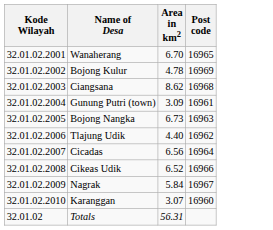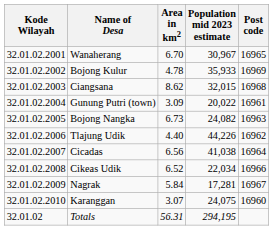 <table class="wikitable">
 <tr>
 <th>Kode <br>Wilayah</th>
 <th>Name of <br> <em>Desa</em></th>
 <th>Area <br>in <br>km<sup>2</sup></th>
+<th>Population<br>mid 2023<br>estimate</th>
 <th>Post<br>code</th>
 </tr>
 <tr>
 <td>32.01.02.2001</td>
 <td>Wanaherang</td>
 <td align="right">6.70</td>
+<td align="right">30,967</td>
 <td>16965</td>
 </tr>
 <tr>
 <td>32.01.02.2002</td>
 <td>Bojong Kulur</td>
 <td align="right">4.78</td>
+<td align="right">35,933</td>
 <td>16969</td>
 </tr>
 <tr>
 <td>32.01.02.2003</td>
 <td>Ciangsana</td>
 <td align="right">8.62</td>
+<td align="right">32,015</td>
 <td>16968</td>
 </tr>
 <tr>
 <td>32.01.02.2004</td>
 <td>Gunung Putri (town)</td>
 <td align="right">3.09</td>
+<td align="right">20,022</td>
 <td>16961</td>
 </tr>
 <tr>
 <td>32.01.02.2005</td>
 <td>Bojong Nangka</td>
 <td align="right">6.73</td>
+<td align="right">24,082</td>
 <td>16963</td>
 </tr>
 <tr>
 <td>32.01.02.2006</td>
 <td>Tlajung Udik</td>
 <td align="right">4.40</td>
+<td align="right">44,226</td>
 <td>16962</td>
 </tr>
 <tr>
 <td>32.01.02.2007</td>
 <td>Cicadas</td>
 <td align="right">6.56</td>
+<td align="right">41,038</td>
 <td>16964</td>
 </tr>
 <tr>
 <td>32.01.02.2008</td>
 <td>Cikeas Udik</td>
 <td align="right">6.52</td>
+<td align="right">22,034</td>
 <td>16966</td>
 </tr>
 <tr>
 <td>32.01.02.2009</td>
 <td>Nagrak</td>
 <td align="right">5.84</td>
+<td align="right">17,281</td>
 <td>16967</td>
 </tr>
 <tr>
 <td>32.01.02.2010</td>
 <td>Karanggan</td>
 <td align="right">3.07</td>
+<td align="right">24,075</td>
 <td>16960</td>
 </tr>
 <tr>
 <td>32.01.02</td>
 <td><em>Totals</em></td>
 <td align="right"><em>56.31</em></td>
+<td align="right"><em>294,195</em></td>
 <td></td>
 </tr>
 </table>
